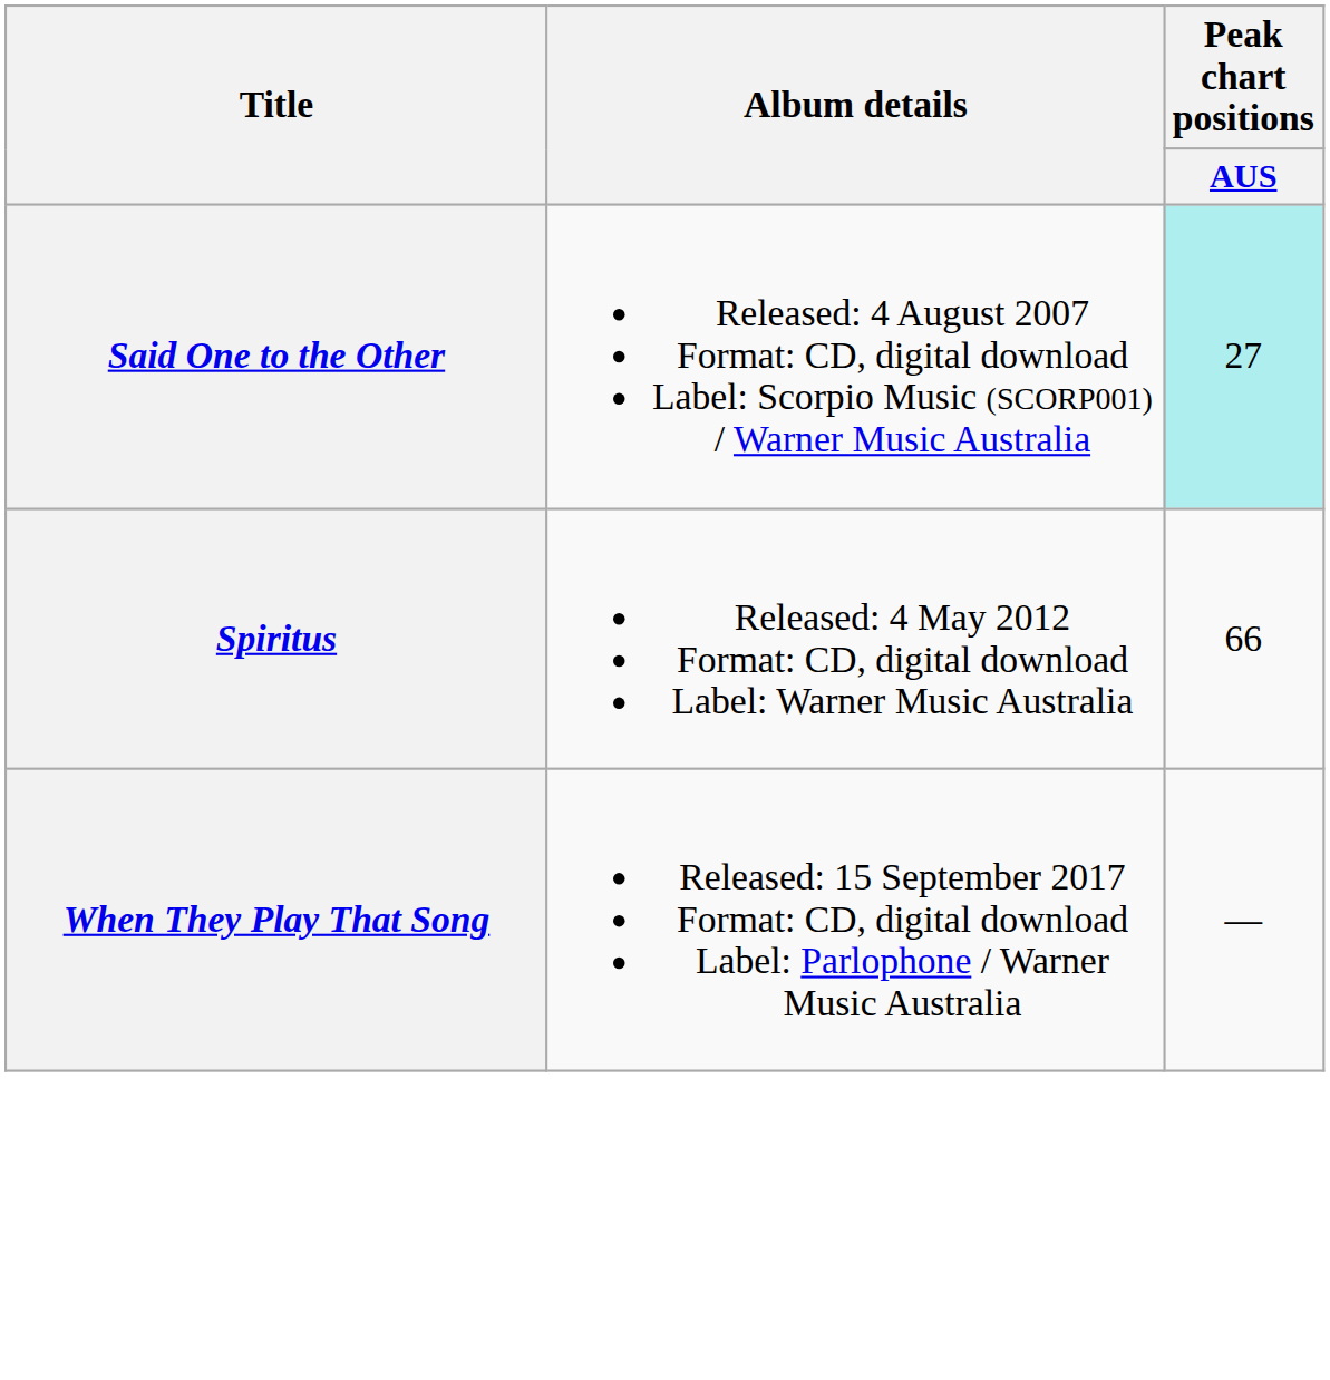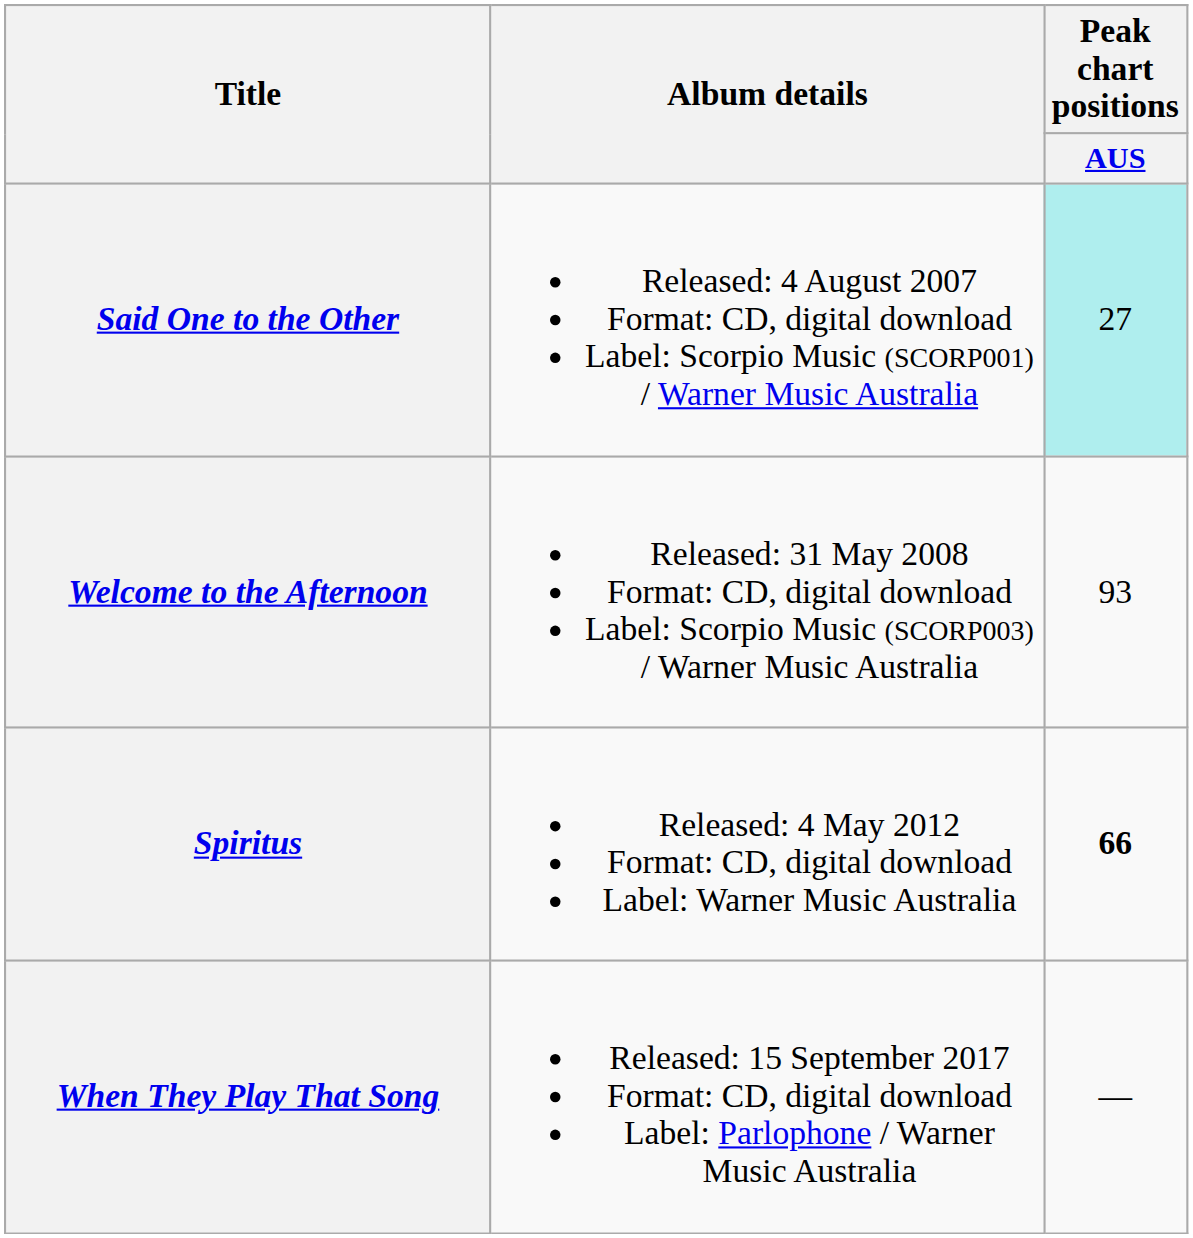 <table class="wikitable plainrowheaders" style="text-align:center;">
 <tr>
 <th scope="col" rowspan="2" style="width:14em;">Title</th>
 <th scope="col" rowspan="2" style="width:16em;">Album details</th>
 <th scope="col" colspan="1">Peak chart positions</th>
 </tr>
 <tr>
 <th scope="col" style="width:3em;font-size:90%;"><a href='#'>AUS</a><br></th>
 </tr>
 <tr>
 <th scope="row"><em><a href='#'>Said One to the Other</a></em></th>
 <td><br><ul><li>Released: 4 August 2007</li><li>Format: CD, digital download</li><li>Label: Scorpio Music <small>(SCORP001)</small> / <a href='#'>Warner Music Australia</a></li></ul></td>
 <td style="background: paleturquoise;">27</td>
 </tr>
 <tr>
+<th scope="row"><em><a href='#'>Welcome to the Afternoon</a></em></th>
+<td><br><ul><li>Released: 31 May 2008</li><li>Format: CD, digital download</li><li>Label: Scorpio Music <small>(SCORP003)</small> / Warner Music Australia</li></ul></td>
+<td>93</td>
+</tr>
+<tr>
 <th scope="row"><em><a href='#'>Spiritus</a></em></th>
 <td><br><ul><li>Released: 4 May 2012</li><li>Format: CD, digital download</li><li>Label: Warner Music Australia</li></ul></td>
-<td>66</td>
+<td><strong>66</strong></td>
 </tr>
 <tr>
 <th scope="row"><em><a href='#'>When They Play That Song</a></em></th>
 <td><br><ul><li>Released: 15 September 2017</li><li>Format: CD, digital download</li><li>Label: <a href='#'>Parlophone</a> / Warner Music Australia</li></ul></td>
 <td>—</td>
 </tr>
 </table>
